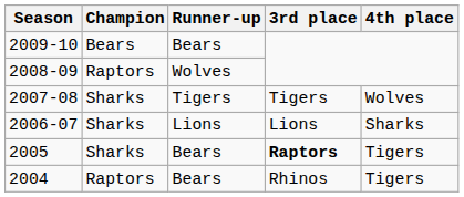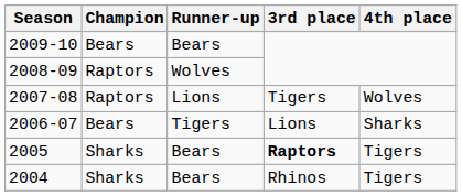 <table class="wikitable">
 <tr>
 <th>Season</th>
 <th>Champion</th>
 <th>Runner-up</th>
 <th>3rd place</th>
 <th>4th place</th>
 </tr>
 <tr>
 <td>2009-10</td>
 <td>Bears</td>
 <td>Bears</td>
 </tr>
 <tr>
 <td>2008-09</td>
 <td>Raptors</td>
 <td>Wolves</td>
 </tr>
 <tr>
 <td>2007-08</td>
-<td>Sharks</td>
-<td>Tigers</td>
+<td>Raptors</td>
+<td>Lions</td>
 <td>Tigers</td>
 <td>Wolves</td>
 </tr>
 <tr>
 <td>2006-07</td>
-<td>Sharks</td>
-<td>Lions</td>
+<td>Bears</td>
+<td>Tigers</td>
 <td>Lions</td>
 <td>Sharks</td>
 </tr>
 <tr>
 <td>2005</td>
 <td>Sharks</td>
 <td>Bears</td>
 <td><strong>Raptors</strong></td>
 <td>Tigers</td>
 </tr>
 <tr>
 <td>2004</td>
-<td>Raptors</td>
+<td>Sharks</td>
 <td>Bears</td>
 <td>Rhinos</td>
 <td>Tigers</td>
 </tr>
 </table>
